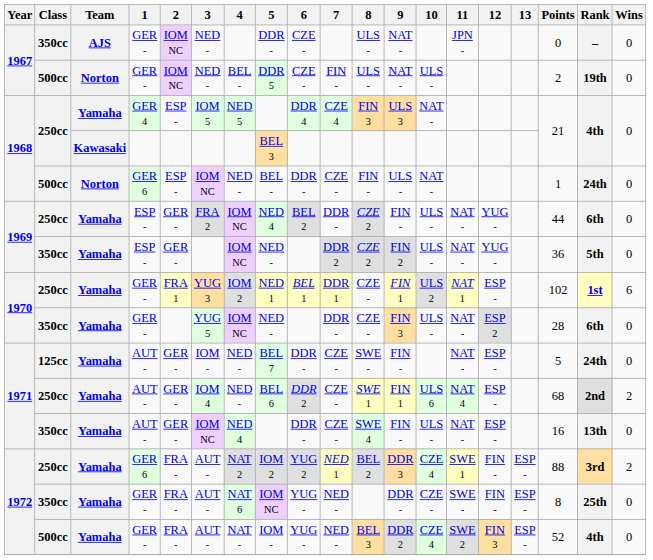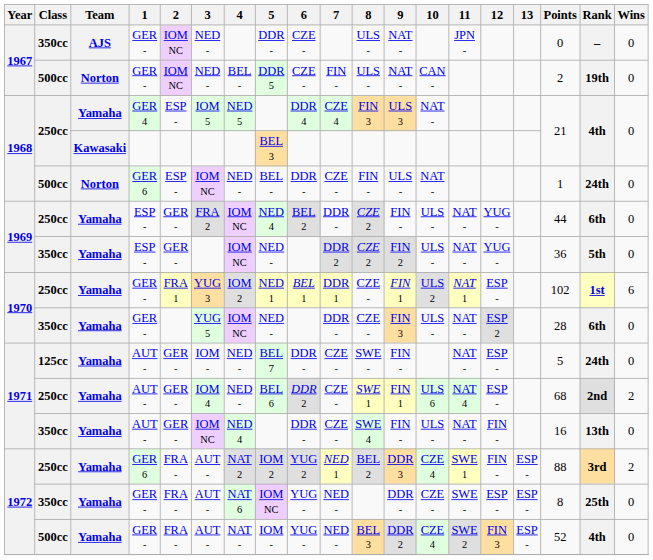 <table class="wikitable" style="text-align:center; font-size:95%">
 <tr>
 <th>Year</th>
 <th>Class</th>
 <th>Team</th>
 <th>1</th>
 <th>2</th>
 <th>3</th>
 <th>4</th>
 <th>5</th>
 <th>6</th>
 <th>7</th>
 <th>8</th>
 <th>9</th>
 <th>10</th>
 <th>11</th>
 <th>12</th>
 <th>13</th>
 <th>Points</th>
 <th>Rank</th>
 <th>Wins</th>
 </tr>
 <tr>
 <th rowspan=2><a href='#'>1967</a></th>
 <th>350cc</th>
 <th><a href='#'>AJS</a></th>
 <td><a href='#'>GER</a><br><small>-</small></td>
 <td style="background:#EFCFFF;"><a href='#'>IOM</a><br><small>NC</small></td>
 <td><a href='#'>NED</a><br><small>-</small></td>
 <td></td>
 <td><a href='#'>DDR</a><br><small>-</small></td>
 <td><a href='#'>CZE</a><br><small>-</small></td>
 <td></td>
 <td><a href='#'>ULS</a><br><small>-</small></td>
 <td><a href='#'>NAT</a><br><small>-</small></td>
 <td></td>
 <td><a href='#'>JPN</a><br><small>-</small></td>
 <td></td>
 <td></td>
 <td>0</td>
 <th>–</th>
 <td>0</td>
 </tr>
 <tr>
 <th>500cc</th>
 <th><a href='#'>Norton</a></th>
 <td><a href='#'>GER</a><br><small>-</small></td>
 <td style="background:#EFCFFF;"><a href='#'>IOM</a><br><small>NC</small></td>
 <td><a href='#'>NED</a><br><small>-</small></td>
 <td><a href='#'>BEL</a><br><small>-</small></td>
 <td style="background:#DFFFDF;"><a href='#'>DDR</a><br><small>5</small></td>
 <td><a href='#'>CZE</a><br><small>-</small></td>
 <td><a href='#'>FIN</a><br><small>-</small></td>
 <td><a href='#'>ULS</a><br><small>-</small></td>
 <td><a href='#'>NAT</a><br><small>-</small></td>
-<td><a href='#'>ULS</a><br><small>-</small></td>
+<td><a href='#'>CAN</a><br><small>-</small></td>
 <td></td>
 <td></td>
 <td></td>
 <td>2</td>
 <th>19th</th>
 <td>0</td>
 </tr>
 <tr>
 <th rowspan=3><a href='#'>1968</a></th>
 <th rowspan=2>250cc</th>
 <th><a href='#'>Yamaha</a></th>
 <td style="background:#DFFFDF;"><a href='#'>GER</a><br><small>4</small></td>
 <td><a href='#'>ESP</a><br><small>-</small></td>
 <td style="background:#DFFFDF;"><a href='#'>IOM</a><br><small>5</small></td>
 <td style="background:#DFFFDF;"><a href='#'>NED</a><br><small>5</small></td>
 <td></td>
 <td style="background:#DFFFDF;"><a href='#'>DDR</a><br><small>4</small></td>
 <td style="background:#DFFFDF;"><a href='#'>CZE</a><br><small>4</small></td>
 <td style="background:#FFDF9F;"><a href='#'>FIN</a><br><small>3</small></td>
 <td style="background:#FFDF9F;"><a href='#'>ULS</a><br><small>3</small></td>
 <td><a href='#'>NAT</a><br><small>-</small></td>
 <td></td>
 <td></td>
 <td></td>
 <td rowspan=2>21</td>
 <th rowspan=2>4th</th>
 <td rowspan=2>0</td>
 </tr>
 <tr>
 <th><a href='#'>Kawasaki</a></th>
 <td></td>
 <td></td>
 <td></td>
 <td></td>
 <td style="background:#FFDF9F;"><a href='#'>BEL</a><br><small>3</small></td>
 <td></td>
 <td></td>
 <td></td>
 <td></td>
 <td></td>
 <td></td>
 <td></td>
 <td></td>
 </tr>
 <tr>
 <th>500cc</th>
 <th><a href='#'>Norton</a></th>
 <td style="background:#DFFFDF;"><a href='#'>GER</a><br><small>6</small></td>
 <td><a href='#'>ESP</a><br><small>-</small></td>
 <td style="background:#EFCFFF;"><a href='#'>IOM</a><br><small>NC</small></td>
 <td><a href='#'>NED</a><br><small>-</small></td>
 <td><a href='#'>BEL</a><br><small>-</small></td>
 <td><a href='#'>DDR</a><br><small>-</small></td>
 <td><a href='#'>CZE</a><br><small>-</small></td>
 <td><a href='#'>FIN</a><br><small>-</small></td>
 <td><a href='#'>ULS</a><br><small>-</small></td>
 <td><a href='#'>NAT</a><br><small>-</small></td>
 <td></td>
 <td></td>
 <td></td>
 <td>1</td>
 <th>24th</th>
 <td>0</td>
 </tr>
 <tr>
 <th rowspan=2><a href='#'>1969</a></th>
 <th>250cc</th>
 <th><a href='#'>Yamaha</a></th>
 <td><a href='#'>ESP</a><br><small>-</small></td>
 <td><a href='#'>GER</a><br><small>-</small></td>
 <td style="background:#DFDFDF;"><a href='#'>FRA</a><br><small>2</small></td>
 <td style="background:#EFCFFF;"><a href='#'>IOM</a><br><small>NC</small></td>
 <td style="background:#DFFFDF;"><a href='#'>NED</a><br><small>4</small></td>
 <td style="background:#DFDFDF;"><a href='#'>BEL</a><br><small>2</small></td>
 <td><a href='#'>DDR</a><br><small>-</small></td>
 <td style="background:#DFDFDF;"><em><a href='#'>CZE</a></em><br><small>2</small></td>
 <td><a href='#'>FIN</a><br><small>-</small></td>
 <td><a href='#'>ULS</a><br><small>-</small></td>
 <td><a href='#'>NAT</a><br><small>-</small></td>
 <td><a href='#'>YUG</a><br><small>-</small></td>
 <td></td>
 <td>44</td>
 <th>6th</th>
 <td>0</td>
 </tr>
 <tr>
 <th>350cc</th>
 <th><a href='#'>Yamaha</a></th>
 <td><a href='#'>ESP</a><br><small>-</small></td>
 <td><a href='#'>GER</a><br><small>-</small></td>
 <td></td>
 <td style="background:#EFCFFF;"><a href='#'>IOM</a><br><small>NC</small></td>
 <td><a href='#'>NED</a><br><small>-</small></td>
 <td></td>
 <td style="background:#DFDFDF;"><a href='#'>DDR</a><br><small>2</small></td>
 <td style="background:#DFDFDF;"><em><a href='#'>CZE</a></em><br><small>2</small></td>
 <td style="background:#DFDFDF;"><a href='#'>FIN</a><br><small>2</small></td>
 <td><a href='#'>ULS</a><br><small>-</small></td>
 <td><a href='#'>NAT</a><br><small>-</small></td>
 <td><a href='#'>YUG</a><br><small>-</small></td>
 <td></td>
 <td>36</td>
 <th>5th</th>
 <td>0</td>
 </tr>
 <tr>
 <th rowspan=2><a href='#'>1970</a></th>
 <th>250cc</th>
 <th><a href='#'>Yamaha</a></th>
 <td><a href='#'>GER</a><br><small>-</small></td>
 <td style="background:#FFFFBF;"><a href='#'>FRA</a><br><small>1</small></td>
 <td style="background:#FFDF9F;"><a href='#'>YUG</a><br><small>3</small></td>
 <td style="background:#DFDFDF;"><a href='#'>IOM</a><br><small>2</small></td>
 <td style="background:#FFFFBF;"><a href='#'>NED</a><br><small>1</small></td>
 <td style="background:#FFFFBF;"><em><a href='#'>BEL</a></em><br><small>1</small></td>
 <td style="background:#FFFFBF;"><a href='#'>DDR</a><br><small>1</small></td>
 <td><a href='#'>CZE</a><br><small>-</small></td>
 <td style="background:#FFFFBF;"><em><a href='#'>FIN</a></em><br><small>1</small></td>
 <td style="background:#DFDFDF;"><a href='#'>ULS</a><br><small>2</small></td>
 <td style="background:#FFFFBF;"><em><a href='#'>NAT</a></em><br><small>1</small></td>
 <td><a href='#'>ESP</a><br><small>-</small></td>
 <td></td>
 <td>102</td>
 <td style="background:#FFFFBF;"><strong><a href='#'>1st</a></strong></td>
 <td>6</td>
 </tr>
 <tr>
 <th>350cc</th>
 <th><a href='#'>Yamaha</a></th>
 <td><a href='#'>GER</a><br><small>-</small></td>
 <td></td>
 <td style="background:#DFFFDF;"><a href='#'>YUG</a><br><small>5</small></td>
 <td style="background:#EFCFFF;"><a href='#'>IOM</a><br><small>NC</small></td>
 <td><a href='#'>NED</a><br><small>-</small></td>
 <td></td>
 <td><a href='#'>DDR</a><br><small>-</small></td>
 <td><a href='#'>CZE</a><br><small>-</small></td>
 <td style="background:#FFDF9F;"><a href='#'>FIN</a><br><small>3</small></td>
 <td><a href='#'>ULS</a><br><small>-</small></td>
 <td><a href='#'>NAT</a><br><small>-</small></td>
 <td style="background:#DFDFDF;"><a href='#'>ESP</a><br><small>2</small></td>
 <td></td>
 <td>28</td>
 <th>6th</th>
 <td>0</td>
 </tr>
 <tr>
 <th rowspan=3><a href='#'>1971</a></th>
 <th>125cc</th>
 <th><a href='#'>Yamaha</a></th>
 <td><a href='#'>AUT</a><br><small>-</small></td>
 <td><a href='#'>GER</a><br><small>-</small></td>
 <td><a href='#'>IOM</a><br><small>-</small></td>
 <td><a href='#'>NED</a><br><small>-</small></td>
 <td style="background:#DFFFDF;"><a href='#'>BEL</a><br><small>7</small></td>
 <td><a href='#'>DDR</a><br><small>-</small></td>
 <td><a href='#'>CZE</a><br><small>-</small></td>
 <td><a href='#'>SWE</a><br><small>-</small></td>
 <td><a href='#'>FIN</a><br><small>-</small></td>
 <td></td>
 <td><a href='#'>NAT</a><br><small>-</small></td>
 <td><a href='#'>ESP</a><br><small>-</small></td>
 <td></td>
 <td>5</td>
 <th>24th</th>
 <td>0</td>
 </tr>
 <tr>
 <th>250cc</th>
 <th><a href='#'>Yamaha</a></th>
 <td><a href='#'>AUT</a><br><small>-</small></td>
 <td><a href='#'>GER</a><br><small>-</small></td>
 <td style="background:#DFFFDF;"><a href='#'>IOM</a><br><small>4</small></td>
 <td><a href='#'>NED</a><br><small>-</small></td>
 <td style="background:#DFFFDF;"><a href='#'>BEL</a><br><small>6</small></td>
 <td style="background:#DFDFDF;"><em><a href='#'>DDR</a></em><br><small>2</small></td>
 <td><a href='#'>CZE</a><br><small>-</small></td>
 <td style="background:#FFFFBF;"><em><a href='#'>SWE</a></em><br><small>1</small></td>
 <td style="background:#FFFFBF;"><a href='#'>FIN</a><br><small>1</small></td>
 <td style="background:#DFFFDF;"><a href='#'>ULS</a><br><small>6</small></td>
 <td style="background:#DFFFDF;"><a href='#'>NAT</a><br><small>4</small></td>
 <td><a href='#'>ESP</a><br><small>-</small></td>
 <td></td>
 <td>68</td>
 <td style="background:#DFDFDF;"><strong>2nd</strong></td>
 <td>2</td>
 </tr>
 <tr>
 <th>350cc</th>
 <th><a href='#'>Yamaha</a></th>
 <td><a href='#'>AUT</a><br><small>-</small></td>
 <td><a href='#'>GER</a><br><small>-</small></td>
 <td style="background:#EFCFFF;"><a href='#'>IOM</a><br><small>NC</small></td>
 <td style="background:#DFFFDF;"><a href='#'>NED</a><br><small>4</small></td>
 <td></td>
 <td><a href='#'>DDR</a><br><small>-</small></td>
 <td><a href='#'>CZE</a><br><small>-</small></td>
 <td style="background:#DFFFDF;"><a href='#'>SWE</a><br><small>4</small></td>
 <td><a href='#'>FIN</a><br><small>-</small></td>
 <td><a href='#'>ULS</a><br><small>-</small></td>
 <td><a href='#'>NAT</a><br><small>-</small></td>
-<td><a href='#'>ESP</a><br><small>-</small></td>
+<td><a href='#'>FIN</a><br><small>-</small></td>
 <td></td>
 <td>16</td>
 <th>13th</th>
 <td>0</td>
 </tr>
 <tr>
 <th rowspan=3><a href='#'>1972</a></th>
 <th>250cc</th>
 <th><a href='#'>Yamaha</a></th>
 <td style="background:#DFFFDF;"><a href='#'>GER</a><br><small>6</small></td>
 <td><a href='#'>FRA</a><br><small>-</small></td>
 <td><a href='#'>AUT</a><br><small>-</small></td>
 <td style="background:#DFDFDF;"><a href='#'>NAT</a><br><small>2</small></td>
 <td style="background:#DFDFDF;"><a href='#'>IOM</a><br><small>2</small></td>
 <td style="background:#DFDFDF;"><a href='#'>YUG</a><br><small>2</small></td>
 <td style="background:#FFFFBF;"><em><a href='#'>NED</a></em><br><small>1</small></td>
 <td style="background:#DFDFDF;"><a href='#'>BEL</a><br><small>2</small></td>
 <td style="background:#FFDF9F;"><a href='#'>DDR</a><br><small>3</small></td>
 <td style="background:#DFFFDF;"><a href='#'>CZE</a><br><small>4</small></td>
 <td style="background:#FFFFBF;"><a href='#'>SWE</a><br><small>1</small></td>
 <td><a href='#'>FIN</a><br><small>-</small></td>
 <td><a href='#'>ESP</a><br><small>-</small></td>
 <td>88</td>
 <td style="background:#FFDF9F;"><strong>3rd</strong></td>
 <td>2</td>
 </tr>
 <tr>
 <th>350cc</th>
 <th><a href='#'>Yamaha</a></th>
 <td><a href='#'>GER</a><br><small>-</small></td>
 <td><a href='#'>FRA</a><br><small>-</small></td>
 <td><a href='#'>AUT</a><br><small>-</small></td>
 <td style="background:#DFFFDF;"><a href='#'>NAT</a><br><small>6</small></td>
 <td style="background:#EFCFFF;"><a href='#'>IOM</a><br><small>NC</small></td>
 <td><a href='#'>YUG</a><br><small>-</small></td>
 <td><a href='#'>NED</a><br><small>-</small></td>
 <td></td>
 <td><a href='#'>DDR</a><br><small>-</small></td>
 <td><a href='#'>CZE</a><br><small>-</small></td>
 <td><a href='#'>SWE</a><br><small>-</small></td>
-<td><a href='#'>FIN</a><br><small>-</small></td>
+<td><a href='#'>ESP</a><br><small>-</small></td>
 <td><a href='#'>ESP</a><br><small>-</small></td>
 <td>8</td>
 <th>25th</th>
 <td>0</td>
 </tr>
 <tr>
 <th>500cc</th>
 <th><a href='#'>Yamaha</a></th>
 <td><a href='#'>GER</a><br><small>-</small></td>
 <td><a href='#'>FRA</a><br><small>-</small></td>
 <td><a href='#'>AUT</a><br><small>-</small></td>
 <td><a href='#'>NAT</a><br><small>-</small></td>
 <td><a href='#'>IOM</a><br><small>-</small></td>
 <td><a href='#'>YUG</a><br><small>-</small></td>
 <td><a href='#'>NED</a><br><small>-</small></td>
 <td style="background:#FFDF9F;"><a href='#'>BEL</a><br><small>3</small></td>
 <td style="background:#DFDFDF;"><a href='#'>DDR</a><br><small>2</small></td>
 <td style="background:#DFFFDF;"><a href='#'>CZE</a><br><small>4</small></td>
 <td style="background:#DFDFDF;"><a href='#'>SWE</a><br><small>2</small></td>
 <td style="background:#FFDF9F;"><a href='#'>FIN</a><br><small>3</small></td>
 <td><a href='#'>ESP</a><br><small>-</small></td>
 <td>52</td>
 <th>4th</th>
 <td>0</td>
 </tr>
 <tr>
 </tr>
 </table>
